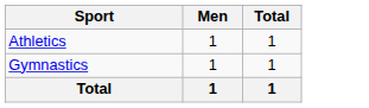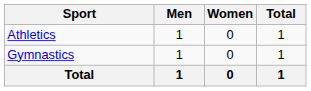 <table class="wikitable sortable" style="text-align:center">
 <tr>
 <th width="180">Sport</th>
 <th width="55">Men</th>
+<th width="55">Women</th>
 <th width="55">Total</th>
 </tr>
 <tr>
 <td align="left"><a href='#'>Athletics</a></td>
 <td>1</td>
+<td>0</td>
 <td>1</td>
 </tr>
 <tr>
 <td align="left"><a href='#'>Gymnastics</a></td>
 <td>1</td>
+<td>0</td>
 <td>1</td>
 </tr>
 <tr>
 <th>Total</th>
 <th>1</th>
+<th>0</th>
 <th>1</th>
 </tr>
 </table>
